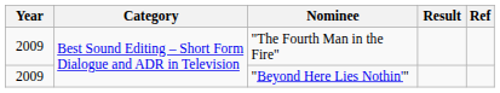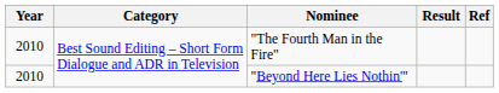 <table class="wikitable" width="90%">
 <tr>
 <th width="10%">Year</th>
 <th width="40%">Category</th>
 <th width="35%">Nominee</th>
 <th width="10%">Result</th>
 <th width="5%">Ref</th>
 </tr>
 <tr>
-<td align="center">2009</td>
+<td align="center">2010</td>
 <td rowspan="2"><a href='#'>Best Sound Editing – Short Form Dialogue and ADR in Television</a></td>
 <td>"The Fourth Man in the Fire"</td>
 <td></td>
 <td align="center"></td>
 </tr>
 <tr>
-<td align="center">2009</td>
+<td align="center">2010</td>
 <td>"<a href='#'>Beyond Here Lies Nothin'</a>"</td>
 <td></td>
 <td align="center"></td>
 </tr>
 </table>
